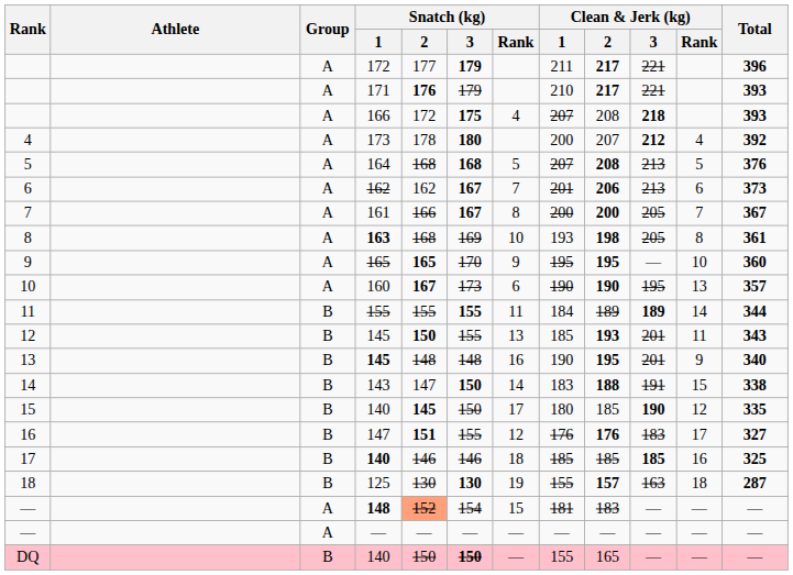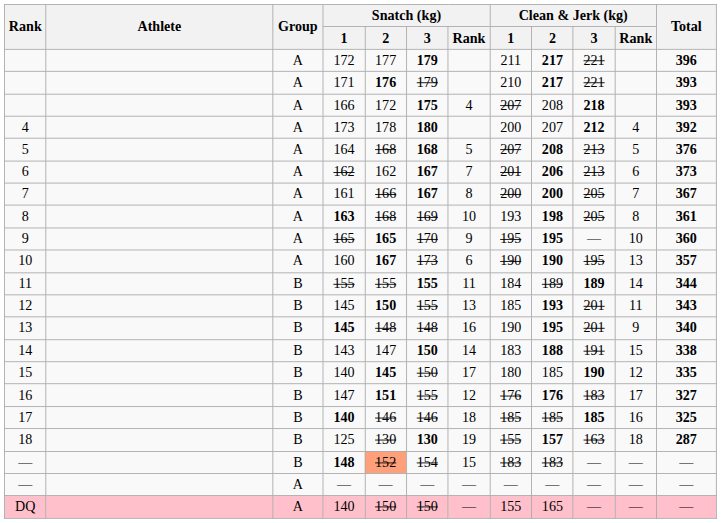 <table class = "wikitable" style="text-align:center;">
 <tr>
 <th rowspan=2 width=40>Rank</th>
 <th rowspan=2 width=250>Athlete</th>
 <th rowspan=2 width=50>Group</th>
 <th colspan=4>Snatch (kg)</th>
 <th colspan=4>Clean & Jerk (kg)</th>
 <th rowspan=2 width=60>Total</th>
 </tr>
 <tr>
 <th width=40>1</th>
 <th width=40>2</th>
 <th width=40>3</th>
 <th width=40>Rank</th>
 <th width=40>1</th>
 <th width=40>2</th>
 <th width=40>3</th>
 <th width=40>Rank</th>
 </tr>
 <tr>
 <td></td>
 <td align=left></td>
 <td>A</td>
 <td>172</td>
 <td>177</td>
 <td><strong>179</strong></td>
 <td></td>
 <td>211</td>
 <td><strong>217</strong></td>
 <td><s>221 </s></td>
 <td></td>
 <td><strong>396</strong></td>
 </tr>
 <tr>
 <td></td>
 <td align=left></td>
 <td>A</td>
 <td>171</td>
 <td><strong>176</strong></td>
 <td><s>179 </s></td>
 <td></td>
 <td>210</td>
 <td><strong>217</strong></td>
 <td><s>221 </s></td>
 <td></td>
 <td><strong>393</strong></td>
 </tr>
 <tr>
 <td></td>
 <td align=left></td>
 <td>A</td>
 <td>166</td>
 <td>172</td>
 <td><strong>175</strong></td>
 <td>4</td>
 <td><s>207 </s></td>
 <td>208</td>
 <td><strong>218</strong></td>
 <td></td>
 <td><strong>393</strong></td>
 </tr>
 <tr>
 <td>4</td>
 <td align=left></td>
 <td>A</td>
 <td>173</td>
 <td>178</td>
 <td><strong>180</strong></td>
 <td></td>
 <td>200</td>
 <td>207</td>
 <td><strong>212</strong></td>
 <td>4</td>
 <td><strong>392</strong></td>
 </tr>
 <tr>
 <td>5</td>
 <td align=left></td>
 <td>A</td>
 <td>164</td>
 <td><s>168 </s></td>
 <td><strong>168</strong></td>
 <td>5</td>
 <td><s>207 </s></td>
 <td><strong>208</strong></td>
 <td><s>213 </s></td>
 <td>5</td>
 <td><strong>376</strong></td>
 </tr>
 <tr>
 <td>6</td>
 <td align=left></td>
 <td>A</td>
 <td><s>162 </s></td>
 <td>162</td>
 <td><strong>167</strong></td>
 <td>7</td>
 <td><s>201 </s></td>
 <td><strong>206</strong></td>
 <td><s>213 </s></td>
 <td>6</td>
 <td><strong>373</strong></td>
 </tr>
 <tr>
 <td>7</td>
 <td align=left></td>
 <td>A</td>
 <td>161</td>
 <td><s>166 </s></td>
 <td><strong>167</strong></td>
 <td>8</td>
 <td><s>200 </s></td>
 <td><strong>200</strong></td>
 <td><s>205 </s></td>
 <td>7</td>
 <td><strong>367</strong></td>
 </tr>
 <tr>
 <td>8</td>
 <td align=left></td>
 <td>A</td>
 <td><strong>163</strong></td>
 <td><s>168 </s></td>
 <td><s>169 </s></td>
 <td>10</td>
 <td>193</td>
 <td><strong>198</strong></td>
 <td><s>205 </s></td>
 <td>8</td>
 <td><strong>361</strong></td>
 </tr>
 <tr>
 <td>9</td>
 <td align=left></td>
 <td>A</td>
 <td><s>165 </s></td>
 <td><strong>165</strong></td>
 <td><s>170 </s></td>
 <td>9</td>
 <td><s>195 </s></td>
 <td><strong>195</strong></td>
 <td>—</td>
 <td>10</td>
 <td><strong>360</strong></td>
 </tr>
 <tr>
 <td>10</td>
 <td align=left></td>
 <td>A</td>
 <td>160</td>
 <td><strong>167</strong></td>
 <td><s>173 </s></td>
 <td>6</td>
 <td><s>190 </s></td>
 <td><strong>190</strong></td>
 <td><s>195 </s></td>
 <td>13</td>
 <td><strong>357</strong></td>
 </tr>
 <tr>
 <td>11</td>
 <td align=left></td>
 <td>B</td>
 <td><s>155 </s></td>
 <td><s>155 </s></td>
 <td><strong>155</strong></td>
 <td>11</td>
 <td>184</td>
 <td><s>189 </s></td>
 <td><strong>189</strong></td>
 <td>14</td>
 <td><strong>344</strong></td>
 </tr>
 <tr>
 <td>12</td>
 <td align=left></td>
 <td>B</td>
 <td>145</td>
 <td><strong>150</strong></td>
 <td><s>155 </s></td>
 <td>13</td>
 <td>185</td>
 <td><strong>193</strong></td>
 <td><s>201 </s></td>
 <td>11</td>
 <td><strong>343</strong></td>
 </tr>
 <tr>
 <td>13</td>
 <td align=left></td>
 <td>B</td>
 <td><strong>145</strong></td>
 <td><s>148 </s></td>
 <td><s>148 </s></td>
 <td>16</td>
 <td>190</td>
 <td><strong>195</strong></td>
 <td><s>201 </s></td>
 <td>9</td>
 <td><strong>340</strong></td>
 </tr>
 <tr>
 <td>14</td>
 <td align=left></td>
 <td>B</td>
 <td>143</td>
 <td>147</td>
 <td><strong>150</strong></td>
 <td>14</td>
 <td>183</td>
 <td><strong>188</strong></td>
 <td><s>191 </s></td>
 <td>15</td>
 <td><strong>338</strong></td>
 </tr>
 <tr>
 <td>15</td>
 <td align=left></td>
 <td>B</td>
 <td>140</td>
 <td><strong>145</strong></td>
 <td><s>150 </s></td>
 <td>17</td>
 <td>180</td>
 <td>185</td>
 <td><strong>190</strong></td>
 <td>12</td>
 <td><strong>335</strong></td>
 </tr>
 <tr>
 <td>16</td>
 <td align=left></td>
 <td>B</td>
 <td>147</td>
 <td><strong>151</strong></td>
 <td><s>155 </s></td>
 <td>12</td>
 <td><s>176 </s></td>
 <td><strong>176</strong></td>
 <td><s>183 </s></td>
 <td>17</td>
 <td><strong>327</strong></td>
 </tr>
 <tr>
 <td>17</td>
 <td align=left></td>
 <td>B</td>
 <td><strong>140</strong></td>
 <td><s>146 </s></td>
 <td><s>146 </s></td>
 <td>18</td>
 <td><s>185 </s></td>
 <td><s>185 </s></td>
 <td><strong>185</strong></td>
 <td>16</td>
 <td><strong>325</strong></td>
 </tr>
 <tr>
 <td>18</td>
 <td align=left></td>
 <td>B</td>
 <td>125</td>
 <td><s>130 </s></td>
 <td><strong>130</strong></td>
 <td>19</td>
 <td><s>155 </s></td>
 <td><strong>157</strong></td>
 <td><s>163 </s></td>
 <td>18</td>
 <td><strong>287</strong></td>
 </tr>
 <tr>
 <td>—</td>
 <td align=left></td>
-<td>A</td>
+<td>B</td>
 <td><strong>148</strong></td>
 <td style="background: lightsalmon;"><s>152  </s></td>
 <td><s>154 </s></td>
 <td>15</td>
-<td><s>181 </s></td>
+<td><s>183 </s></td>
 <td><s>183 </s></td>
 <td>—</td>
 <td>—</td>
 <td>—</td>
 </tr>
 <tr>
 <td>—</td>
 <td align=left></td>
 <td>A</td>
 <td>—</td>
 <td>—</td>
 <td>—</td>
 <td>—</td>
 <td>—</td>
 <td>—</td>
 <td>—</td>
 <td>—</td>
 <td>—</td>
 </tr>
 <tr bgcolor=pink>
 <td>DQ</td>
 <td align=left></td>
-<td>B</td>
+<td>A</td>
 <td>140</td>
 <td><s>150</s></td>
-<td><strong><s>150</s></strong></td>
+<td><s>150</s></td>
 <td>—</td>
 <td>155</td>
 <td>165</td>
 <td>—</td>
 <td>—</td>
 <td>—</td>
 </tr>
 </table>
